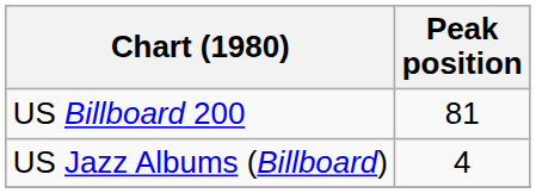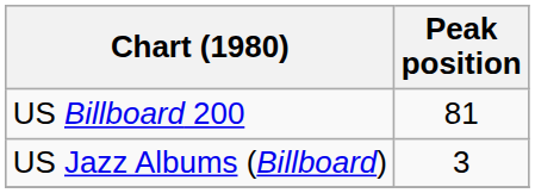 <table class="wikitable">
 <tr>
 <th>Chart (1980)</th>
 <th>Peak<br>position</th>
 </tr>
 <tr>
 <td>US <a href='#'><em>Billboard</em> 200</a></td>
 <td align=center>81</td>
 </tr>
 <tr>
 <td>US <a href='#'>Jazz Albums</a> (<em><a href='#'>Billboard</a></em>)</td>
-<td align=center>4</td>
+<td align=center>3</td>
 </tr>
 <tr>
 </tr>
 </table>
